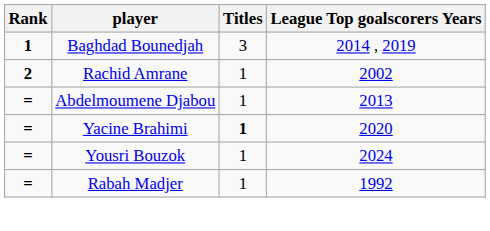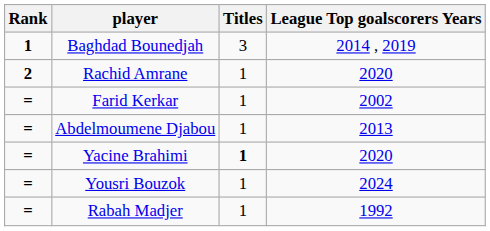 <table class="wikitable plainrowheaders sortable" style="text-align:center;font-size:95%">
 <tr>
 <th>Rank</th>
 <th>player</th>
 <th>Titles</th>
 <th>League Top goalscorers Years</th>
 </tr>
 <tr>
 <td style="font-weight:bold;">1</td>
 <td><a href='#'>Baghdad Bounedjah</a></td>
 <td>3</td>
 <td> <a href='#'>2014</a> ,  <a href='#'>2019</a> </td>
 </tr>
 <tr>
 <td style="font-weight:bold;">2</td>
 <td><a href='#'>Rachid Amrane</a></td>
+<td>1</td>
+<td> <a href='#'>2020</a> </td>
+</tr>
+<tr>
+<td style="font-weight:bold;">=</td>
+<td><a href='#'>Farid Kerkar</a></td>
 <td>1</td>
 <td> <a href='#'>2002</a> </td>
 </tr>
 <tr>
 <td style="font-weight:bold;">=</td>
 <td><a href='#'>Abdelmoumene Djabou</a></td>
 <td>1</td>
 <td> <a href='#'>2013</a> </td>
 </tr>
 <tr>
 <td style="font-weight:bold;">=</td>
 <td><a href='#'>Yacine Brahimi</a></td>
 <td><strong>1</strong></td>
 <td> <a href='#'>2020</a> </td>
 </tr>
 <tr>
 <td style="font-weight:bold;">=</td>
 <td><a href='#'>Yousri Bouzok</a></td>
 <td>1</td>
 <td> <a href='#'>2024</a> </td>
 </tr>
 <tr>
 <td style="font-weight:bold;">=</td>
 <td><a href='#'>Rabah Madjer</a></td>
 <td>1</td>
 <td> <a href='#'>1992</a> </td>
 </tr>
 </table>
